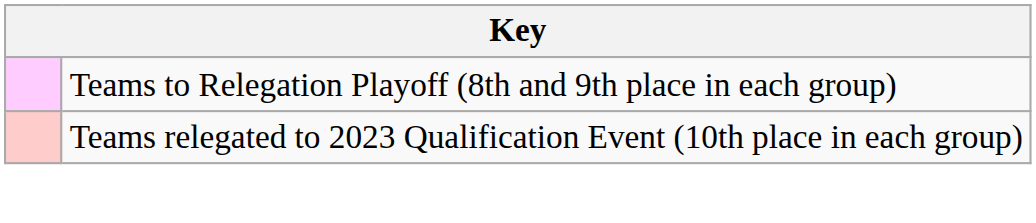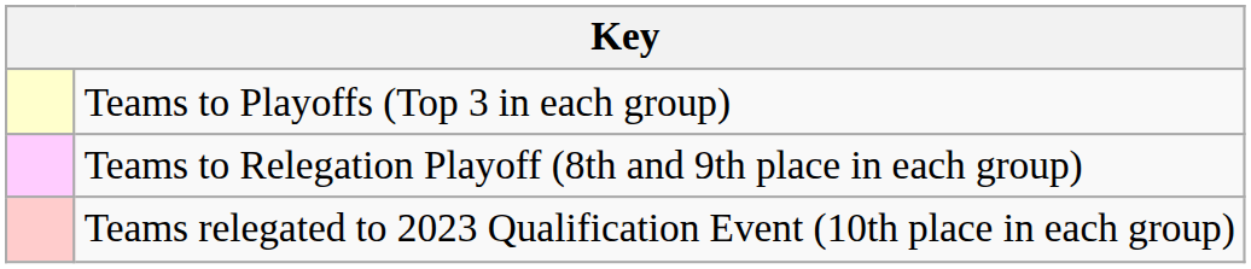 <table class="wikitable" style="text-align: center">
 <tr>
 <th colspan=2>Key</th>
+</tr>
+<tr>
+<td style="background:#ffffcc; width:20px;"></td>
+<td align=left>Teams to Playoffs (Top 3 in each group)</td>
 </tr>
 <tr>
 <td style="background:#ffccff; width:20px;"></td>
 <td align=left>Teams to Relegation Playoff (8th and 9th place in each group)</td>
 </tr>
 <tr>
 <td style="background:#ffcccc; width:20px;"></td>
 <td align=left>Teams relegated to 2023 Qualification Event (10th place in each group)</td>
 </tr>
 </table>
